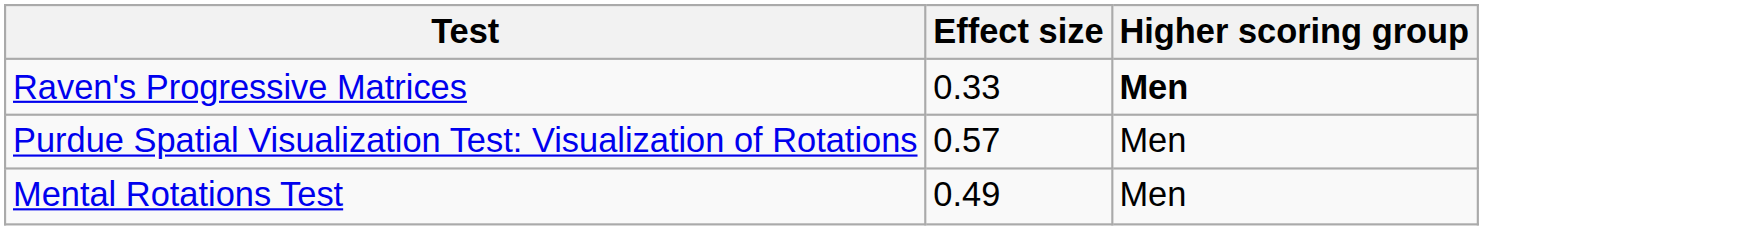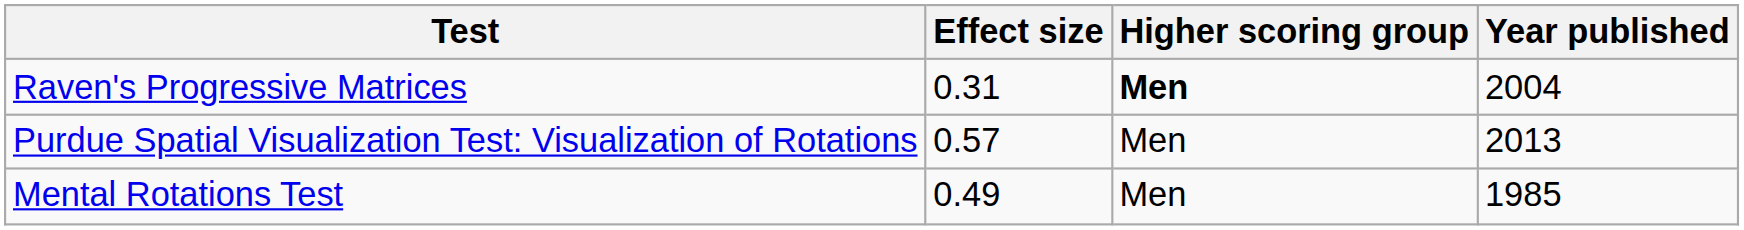 <table class="wikitable sortable">
 <tr>
 <th>Test</th>
 <th>Effect size</th>
 <th>Higher scoring group</th>
+<th>Year published</th>
 </tr>
 <tr>
 <td><a href='#'>Raven's Progressive Matrices</a></td>
-<td>0.33</td>
+<td>0.31</td>
 <td><strong>Men</strong></td>
+<td>2004</td>
 </tr>
 <tr>
 <td><a href='#'>Purdue Spatial Visualization Test: Visualization of Rotations</a></td>
 <td>0.57</td>
 <td>Men</td>
+<td>2013</td>
 </tr>
 <tr>
 <td><a href='#'>Mental Rotations Test</a></td>
 <td>0.49</td>
 <td>Men</td>
+<td>1985</td>
 </tr>
 </table>
